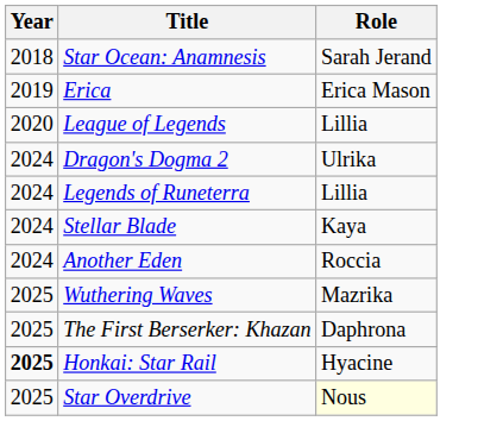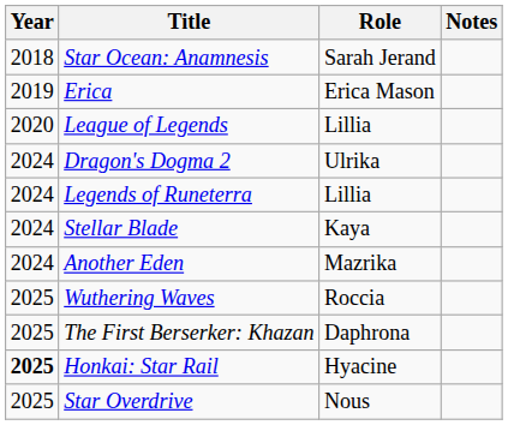 <table class="wikitable">
 <tr>
 <th>Year</th>
 <th>Title</th>
 <th>Role</th>
+<th>Notes</th>
 </tr>
 <tr>
 <td>2018</td>
 <td><em><a href='#'>Star Ocean: Anamnesis</a></em></td>
 <td>Sarah Jerand</td>
+<td></td>
 </tr>
 <tr>
 <td>2019</td>
 <td><em><a href='#'>Erica</a></em></td>
 <td>Erica Mason</td>
+<td></td>
 </tr>
 <tr>
 <td>2020</td>
 <td><em><a href='#'>League of Legends</a></em></td>
 <td>Lillia</td>
+<td></td>
 </tr>
 <tr>
 <td>2024</td>
 <td><em><a href='#'>Dragon's Dogma 2</a></em></td>
 <td>Ulrika</td>
+<td></td>
 </tr>
 <tr>
 <td>2024</td>
 <td><em><a href='#'>Legends of Runeterra</a></em></td>
 <td>Lillia</td>
+<td></td>
 </tr>
 <tr>
 <td>2024</td>
 <td><em><a href='#'>Stellar Blade</a></em></td>
 <td>Kaya</td>
+<td></td>
 </tr>
 <tr>
 <td>2024</td>
 <td><em><a href='#'>Another Eden</a></em></td>
-<td>Roccia</td>
+<td>Mazrika</td>
+<td></td>
 </tr>
 <tr>
 <td>2025</td>
 <td><em><a href='#'>Wuthering Waves</a></em></td>
-<td>Mazrika</td>
+<td>Roccia</td>
+<td></td>
 </tr>
 <tr>
 <td>2025</td>
 <td><em>The First Berserker: Khazan</em></td>
 <td>Daphrona</td>
+<td></td>
 </tr>
 <tr>
 <td><strong>2025</strong></td>
 <td><em><a href='#'>Honkai: Star Rail</a></em></td>
 <td>Hyacine</td>
+<td></td>
 </tr>
 <tr>
 <td>2025</td>
 <td><em><a href='#'>Star Overdrive</a></em></td>
-<td style="background: lightyellow;">Nous</td>
+<td>Nous</td>
+<td></td>
 </tr>
 </table>
